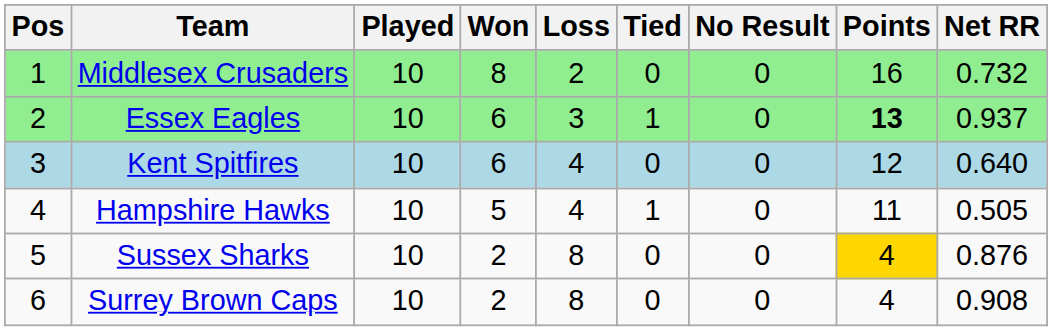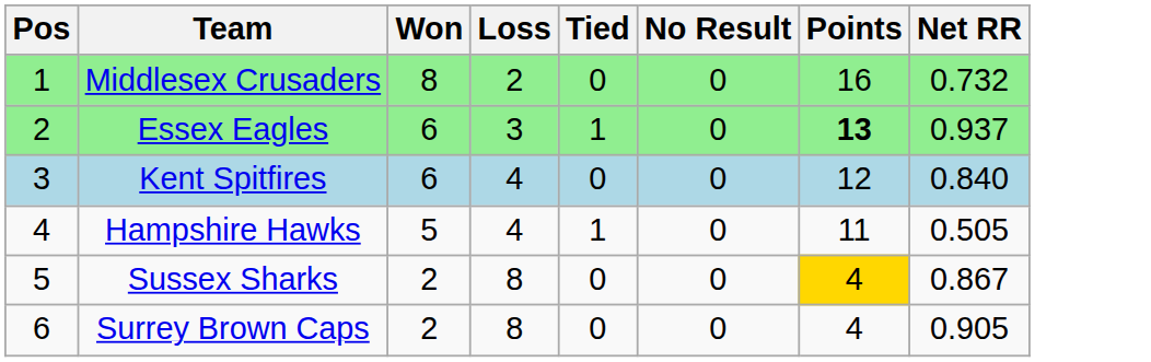 <table class="wikitable sortable">
 <tr>
 <th>Pos</th>
 <th>Team</th>
-<th>Played</th>
 <th>Won</th>
 <th>Loss</th>
 <th>Tied</th>
 <th>No Result</th>
 <th>Points</th>
 <th>Net RR</th>
 </tr>
 <tr style="text-align:center; background:lightgreen;">
 <td>1</td>
 <td><a href='#'>Middlesex Crusaders</a></td>
-<td>10</td>
 <td>8</td>
 <td>2</td>
 <td>0</td>
 <td>0</td>
 <td>16</td>
 <td>0.732</td>
 </tr>
 <tr style="text-align:center; background:lightgreen;">
 <td>2</td>
 <td><a href='#'>Essex Eagles</a></td>
-<td>10</td>
 <td>6</td>
 <td>3</td>
 <td>1</td>
 <td>0</td>
 <td><strong>13</strong></td>
 <td>0.937</td>
 </tr>
 <tr style="text-align:center; background:lightblue;">
 <td>3</td>
 <td><a href='#'>Kent Spitfires</a></td>
-<td>10</td>
 <td>6</td>
 <td>4</td>
 <td>0</td>
 <td>0</td>
 <td>12</td>
-<td>0.640</td>
+<td>0.840</td>
 </tr>
 <tr style="text-align:center;">
 <td>4</td>
 <td><a href='#'>Hampshire Hawks</a></td>
-<td>10</td>
 <td>5</td>
 <td>4</td>
 <td>1</td>
 <td>0</td>
 <td>11</td>
 <td>0.505</td>
 </tr>
 <tr style="text-align:center;">
 <td>5</td>
 <td><a href='#'>Sussex Sharks</a></td>
-<td>10</td>
 <td>2</td>
 <td>8</td>
 <td>0</td>
 <td>0</td>
 <td style="background: gold;">4</td>
-<td>0.876</td>
+<td>0.867</td>
 </tr>
 <tr style="text-align:center;">
 <td>6</td>
 <td><a href='#'>Surrey Brown Caps</a></td>
-<td>10</td>
 <td>2</td>
 <td>8</td>
 <td>0</td>
 <td>0</td>
 <td>4</td>
-<td>0.908</td>
+<td>0.905</td>
 </tr>
 </table>
